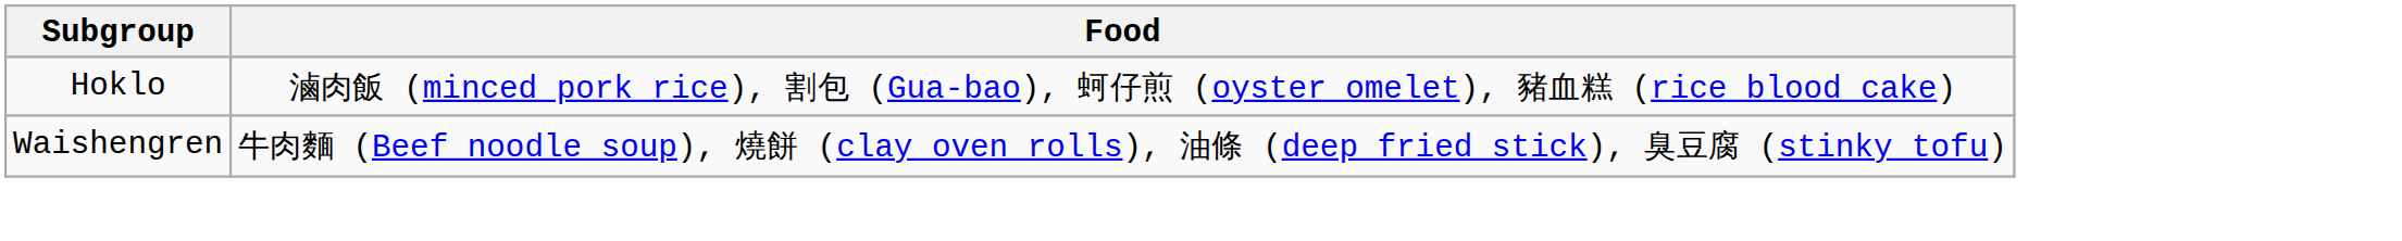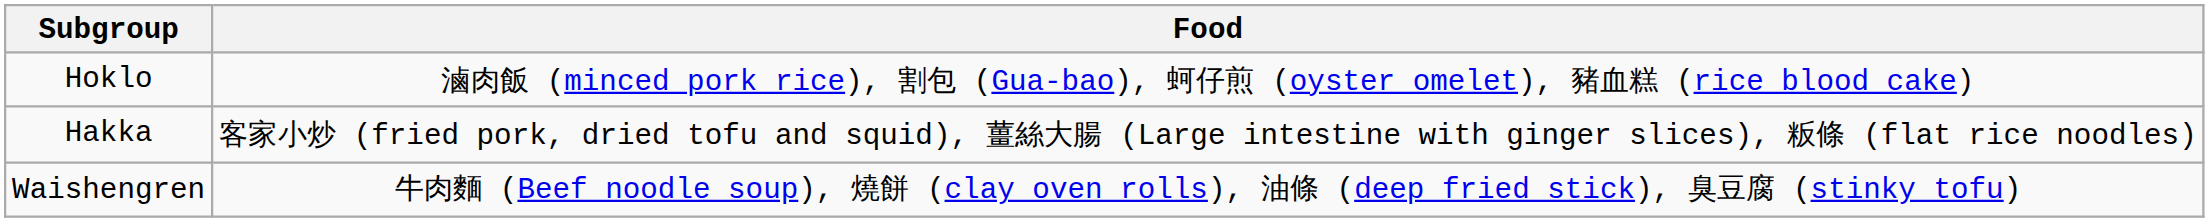 <table class="wikitable" style="text-align: center;">
 <tr>
 <th>Subgroup</th>
 <th>Food</th>
 </tr>
 <tr>
 <td>Hoklo</td>
 <td>滷肉飯 (<a href='#'>minced pork rice</a>), 割包 (<a href='#'>Gua-bao</a>), 蚵仔煎 (<a href='#'>oyster omelet</a>), 豬血糕 (<a href='#'>rice blood cake</a>)</td>
 </tr>
 <tr>
+<td>Hakka</td>
+<td>客家小炒 (fried pork, dried tofu and squid), 薑絲大腸 (Large intestine with ginger slices), 粄條 (flat rice noodles)</td>
+</tr>
+<tr>
 <td>Waishengren</td>
 <td>牛肉麵 (<a href='#'>Beef noodle soup</a>), 燒餅 (<a href='#'>clay oven rolls</a>), 油條 (<a href='#'>deep fried stick</a>), 臭豆腐 (<a href='#'>stinky tofu</a>)</td>
 </tr>
 </table>
